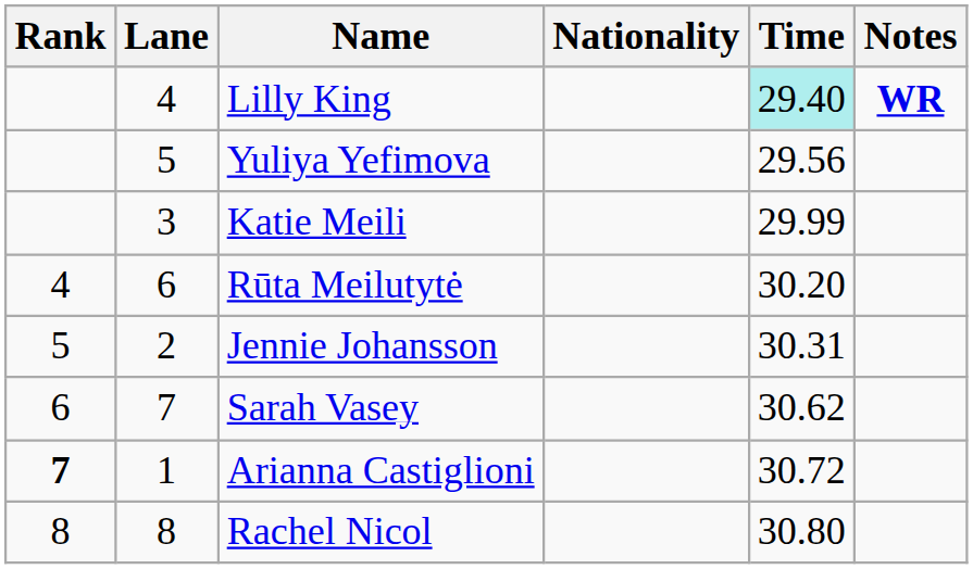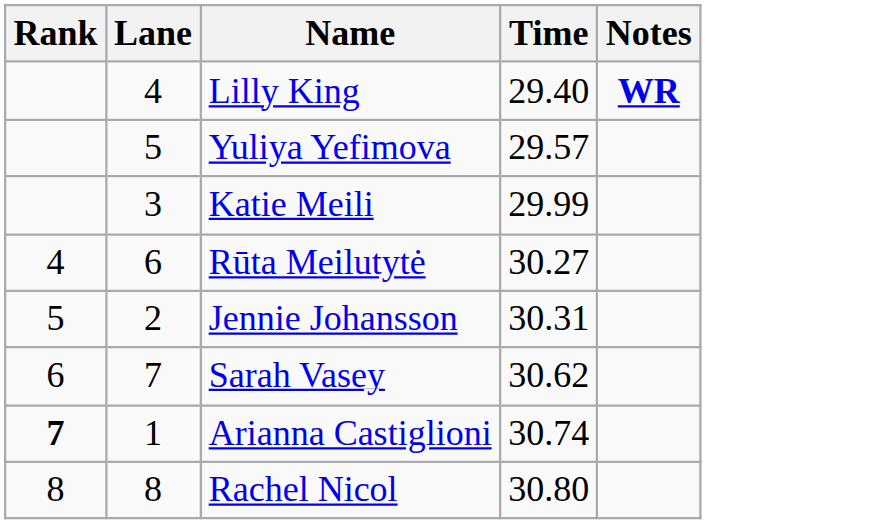 <table class="wikitable sortable" style="text-align:center">
 <tr>
 <th>Rank</th>
 <th>Lane</th>
 <th>Name</th>
-<th>Nationality</th>
 <th>Time</th>
 <th>Notes</th>
 </tr>
 <tr>
 <td></td>
 <td>4</td>
 <td align=left><a href='#'>Lilly King</a></td>
-<td align=left></td>
-<td style="background: paleturquoise;">29.40</td>
+<td>29.40</td>
 <td><strong><a href='#'>WR</a></strong></td>
 </tr>
 <tr>
 <td></td>
 <td>5</td>
 <td align=left><a href='#'>Yuliya Yefimova</a></td>
-<td align=left></td>
-<td>29.56</td>
+<td>29.57</td>
 <td></td>
 </tr>
 <tr>
 <td></td>
 <td>3</td>
 <td align=left><a href='#'>Katie Meili</a></td>
-<td align=left></td>
 <td>29.99</td>
 <td></td>
 </tr>
 <tr>
 <td>4</td>
 <td>6</td>
 <td align=left><a href='#'>Rūta Meilutytė</a></td>
-<td align=left></td>
-<td>30.20</td>
+<td>30.27</td>
 <td></td>
 </tr>
 <tr>
 <td>5</td>
 <td>2</td>
 <td align=left><a href='#'>Jennie Johansson</a></td>
-<td align=left></td>
 <td>30.31</td>
 <td></td>
 </tr>
 <tr>
 <td>6</td>
 <td>7</td>
 <td align=left><a href='#'>Sarah Vasey</a></td>
-<td align=left></td>
 <td>30.62</td>
 <td></td>
 </tr>
 <tr>
 <td><strong>7</strong></td>
 <td>1</td>
 <td align=left><a href='#'>Arianna Castiglioni</a></td>
-<td align=left></td>
-<td>30.72</td>
+<td>30.74</td>
 <td></td>
 </tr>
 <tr>
 <td>8</td>
 <td>8</td>
 <td align=left><a href='#'>Rachel Nicol</a></td>
-<td align=left></td>
 <td>30.80</td>
 <td></td>
 </tr>
 </table>
